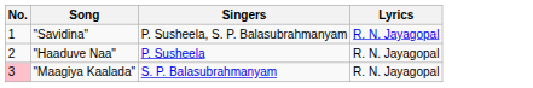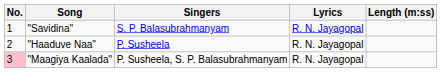 <table class="wikitable" style="font-size:95%;">
 <tr>
 <th>No.</th>
 <th>Song</th>
 <th>Singers</th>
 <th>Lyrics</th>
+<th>Length (m:ss)</th>
 </tr>
 <tr>
 <td>1</td>
 <td>"Savidina"</td>
-<td>P. Susheela, S. P. Balasubrahmanyam</td>
+<td><a href='#'>S. P. Balasubrahmanyam</a></td>
 <td><a href='#'>R. N. Jayagopal</a></td>
+<td></td>
 </tr>
 <tr>
 <td>2</td>
 <td>"Haaduve Naa"</td>
 <td><a href='#'>P. Susheela</a></td>
 <td>R. N. Jayagopal</td>
+<td></td>
 </tr>
 <tr>
 <td style="background: pink;">3</td>
 <td>"Maagiya Kaalada"</td>
-<td><a href='#'>S. P. Balasubrahmanyam</a></td>
+<td>P. Susheela, S. P. Balasubrahmanyam</td>
 <td>R. N. Jayagopal</td>
+<td></td>
 </tr>
 </table>
